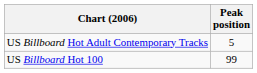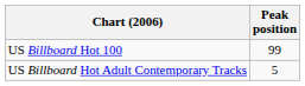 <table class="wikitable">
 <tr>
 <th>Chart (2006)</th>
 <th>Peak<br>position</th>
 </tr>
 <tr>
+<td>US <a href='#'><em>Billboard</em> Hot 100</a></td>
+<td style="text-align:center;">99</td>
+</tr>
+<tr>
 <td>US <em>Billboard</em> <a href='#'>Hot Adult Contemporary Tracks</a></td>
 <td style="text-align:center;">5</td>
 </tr>
-<tr>
-<td>US <a href='#'><em>Billboard</em> Hot 100</a></td>
-<td style="text-align:center;">99</td>
-</tr>
 </table>
